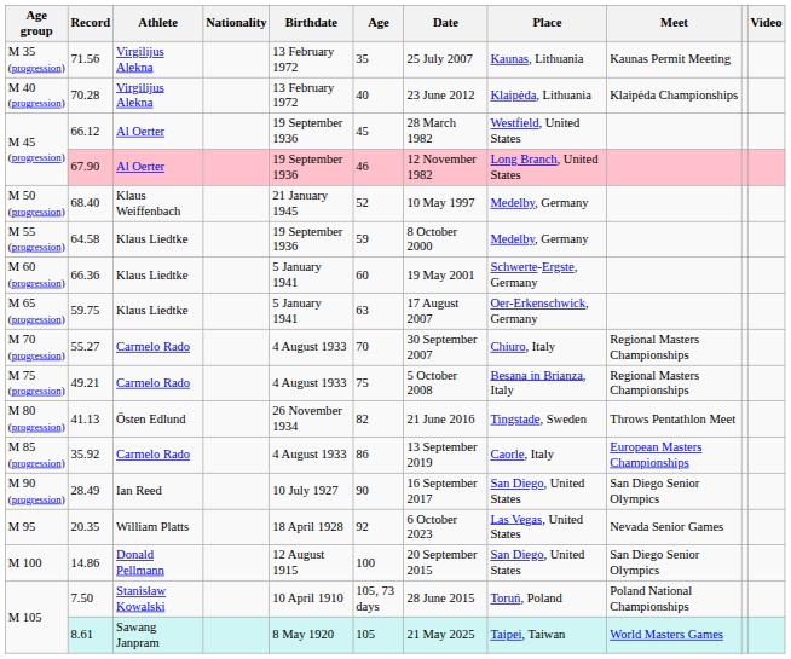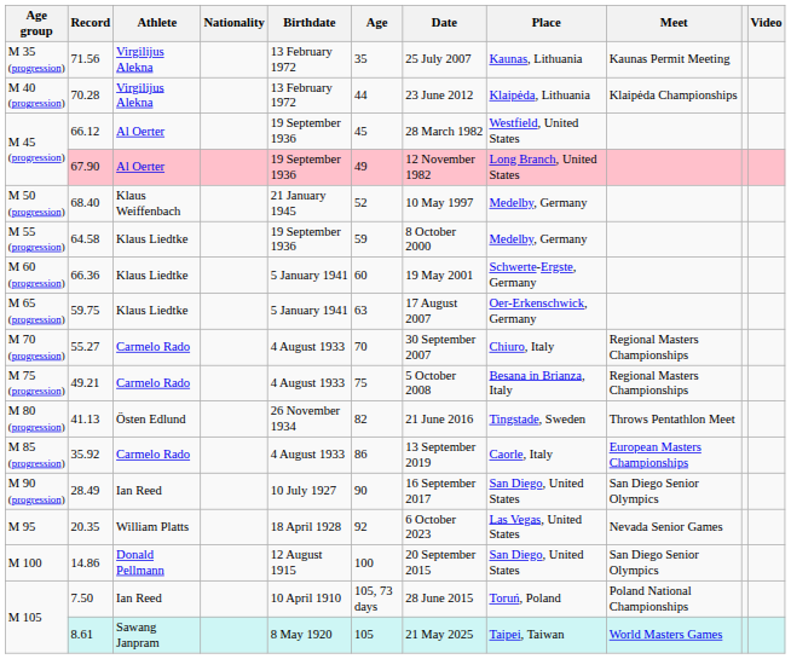 <table class="wikitable" style="font-size:90%; width: 100%;">
 <tr>
 <th>Age group</th>
 <th>Record</th>
 <th>Athlete</th>
 <th>Nationality</th>
 <th>Birthdate</th>
 <th>Age</th>
 <th>Date</th>
 <th>Place</th>
 <th>Meet</th>
 <th></th>
 <th>Video</th>
 </tr>
 <tr>
 <td>M 35 <br><small>(<a href='#'>progression</a>)</small></td>
 <td>71.56</td>
 <td><a href='#'>Virgilijus Alekna</a></td>
 <td></td>
 <td>13 February 1972</td>
 <td>35</td>
 <td>25 July 2007</td>
 <td><a href='#'>Kaunas</a>, Lithuania</td>
 <td>Kaunas Permit Meeting</td>
 <td></td>
 <td></td>
 </tr>
 <tr>
 <td>M 40 <br><small>(<a href='#'>progression</a>)</small></td>
 <td>70.28</td>
 <td><a href='#'>Virgilijus Alekna</a></td>
 <td></td>
 <td>13 February 1972</td>
-<td>40</td>
+<td>44</td>
 <td>23 June 2012</td>
 <td><a href='#'>Klaipėda</a>, Lithuania</td>
 <td>Klaipėda Championships</td>
 <td></td>
 <td></td>
 </tr>
 <tr>
 <td rowspan=2>M 45 <br><small>(<a href='#'>progression</a>)</small></td>
 <td>66.12</td>
 <td><a href='#'>Al Oerter</a></td>
 <td></td>
 <td>19 September 1936</td>
 <td>45</td>
 <td>28 March 1982</td>
 <td><a href='#'>Westfield</a>, United States</td>
 <td></td>
 <td></td>
 <td></td>
 </tr>
 <tr style="background:pink">
 <td>67.90</td>
 <td><a href='#'>Al Oerter</a></td>
 <td></td>
 <td>19 September 1936</td>
-<td>46</td>
+<td>49</td>
 <td>12 November 1982</td>
 <td><a href='#'>Long Branch</a>, United States</td>
 <td></td>
 <td></td>
 <td></td>
 </tr>
 <tr>
 <td>M 50 <br><small>(<a href='#'>progression</a>)</small></td>
 <td>68.40</td>
 <td>Klaus Weiffenbach</td>
 <td></td>
 <td>21 January 1945</td>
 <td>52</td>
 <td>10 May 1997</td>
 <td><a href='#'>Medelby</a>, Germany</td>
 <td></td>
 <td></td>
 <td></td>
 </tr>
 <tr>
 <td>M 55 <br><small>(<a href='#'>progression</a>)</small></td>
 <td>64.58</td>
 <td>Klaus Liedtke</td>
 <td></td>
 <td>19 September 1936</td>
 <td>59</td>
 <td>8 October 2000</td>
 <td><a href='#'>Medelby</a>, Germany</td>
 <td></td>
 <td></td>
 <td></td>
 </tr>
 <tr>
 <td>M 60 <br><small>(<a href='#'>progression</a>)</small></td>
 <td>66.36</td>
 <td>Klaus Liedtke</td>
 <td></td>
 <td>5 January 1941</td>
 <td>60</td>
 <td>19 May 2001</td>
 <td><a href='#'>Schwerte</a>-<a href='#'>Ergste</a>, Germany</td>
 <td></td>
 <td></td>
 <td></td>
 </tr>
 <tr>
 <td>M 65 <br><small>(<a href='#'>progression</a>)</small></td>
 <td>59.75</td>
 <td>Klaus Liedtke</td>
 <td></td>
 <td>5 January 1941</td>
 <td>63</td>
 <td>17 August 2007</td>
 <td><a href='#'>Oer-Erkenschwick</a>, Germany</td>
 <td></td>
 <td></td>
 <td></td>
 </tr>
 <tr>
 <td>M 70 <br><small>(<a href='#'>progression</a>)</small></td>
 <td>55.27</td>
 <td><a href='#'>Carmelo Rado</a></td>
 <td></td>
 <td>4 August 1933</td>
 <td>70</td>
 <td>30 September 2007</td>
 <td><a href='#'>Chiuro</a>, Italy</td>
 <td>Regional Masters Championships</td>
 <td></td>
 <td></td>
 </tr>
 <tr>
 <td>M 75 <br><small>(<a href='#'>progression</a>)</small></td>
 <td>49.21</td>
 <td><a href='#'>Carmelo Rado</a></td>
 <td></td>
 <td>4 August 1933</td>
 <td>75</td>
 <td>5 October 2008</td>
 <td><a href='#'>Besana in Brianza</a>, Italy</td>
 <td>Regional Masters Championships</td>
 <td></td>
 <td></td>
 </tr>
 <tr>
 <td>M 80 <br><small>(<a href='#'>progression</a>)</small></td>
 <td>41.13</td>
 <td>Östen Edlund</td>
 <td></td>
 <td>26 November 1934</td>
 <td>82</td>
 <td>21 June 2016</td>
 <td><a href='#'>Tingstade</a>, Sweden</td>
 <td>Throws Pentathlon Meet</td>
 <td></td>
 <td></td>
 </tr>
 <tr>
 <td>M 85 <br><small>(<a href='#'>progression</a>)</small></td>
 <td>35.92</td>
 <td><a href='#'>Carmelo Rado</a></td>
 <td></td>
 <td>4 August 1933</td>
 <td>86</td>
 <td>13 September 2019</td>
 <td><a href='#'>Caorle</a>, Italy</td>
 <td><a href='#'>European Masters Championships</a></td>
 <td></td>
 <td></td>
 </tr>
 <tr>
 <td>M 90 <br><small>(<a href='#'>progression</a>)</small></td>
 <td>28.49</td>
 <td>Ian Reed</td>
 <td></td>
 <td>10 July 1927</td>
 <td>90</td>
 <td>16 September 2017</td>
 <td><a href='#'>San Diego</a>, United States</td>
 <td>San Diego Senior Olympics</td>
 <td></td>
 <td></td>
 </tr>
 <tr>
 <td>M 95</td>
 <td>20.35</td>
 <td>William Platts</td>
 <td></td>
 <td>18 April 1928</td>
 <td>92</td>
 <td>6 October 2023</td>
 <td><a href='#'>Las Vegas</a>, United States</td>
 <td>Nevada Senior Games</td>
 <td></td>
 <td></td>
 </tr>
 <tr>
 <td>M 100</td>
 <td>14.86</td>
 <td><a href='#'>Donald Pellmann</a></td>
 <td></td>
 <td>12 August 1915</td>
 <td>100</td>
 <td>20 September 2015</td>
 <td><a href='#'>San Diego</a>, United States</td>
 <td>San Diego Senior Olympics</td>
 <td></td>
 <td></td>
 </tr>
 <tr>
 <td rowspan=2>M 105</td>
 <td>7.50</td>
-<td><a href='#'>Stanisław Kowalski</a></td>
+<td>Ian Reed</td>
 <td></td>
 <td>10 April 1910</td>
 <td>105, 73 days</td>
 <td>28 June 2015</td>
 <td><a href='#'>Toruń</a>, Poland</td>
 <td>Poland National Championships</td>
 <td></td>
 <td></td>
 </tr>
 <tr style="background:#cef6f5;">
 <td>8.61</td>
 <td>Sawang Janpram</td>
 <td></td>
 <td>8 May 1920</td>
 <td>105</td>
 <td>21 May 2025</td>
 <td><a href='#'>Taipei</a>, Taiwan</td>
 <td><a href='#'>World Masters Games</a></td>
 <td></td>
 <td></td>
 </tr>
 </table>
